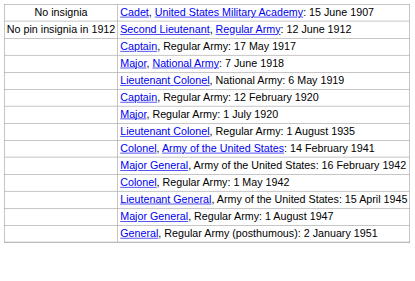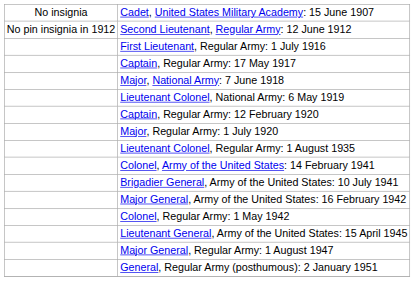 <table class="wikitable" style="background:white">
 <tr>
 <td align="center">No insignia</td>
 <td><a href='#'>Cadet</a>, <a href='#'>United States Military Academy</a>: 15 June 1907</td>
 </tr>
 <tr>
 <td align="center">No pin insignia in 1912</td>
 <td><a href='#'>Second Lieutenant</a>, <a href='#'>Regular Army</a>: 12 June 1912</td>
+</tr>
+<tr>
+<td align="center"></td>
+<td><a href='#'>First Lieutenant</a>, Regular Army: 1 July 1916</td>
 </tr>
 <tr>
 <td align="center"></td>
 <td><a href='#'>Captain</a>, Regular Army: 17 May 1917</td>
 </tr>
 <tr>
 <td align="center"></td>
 <td><a href='#'>Major</a>, <a href='#'>National Army</a>: 7 June 1918</td>
 </tr>
 <tr>
 <td align="center"></td>
 <td><a href='#'>Lieutenant Colonel</a>, National Army: 6 May 1919</td>
 </tr>
 <tr>
 <td align="center"></td>
 <td><a href='#'>Captain</a>, Regular Army: 12 February 1920</td>
 </tr>
 <tr>
 <td align="center"></td>
 <td><a href='#'>Major</a>, Regular Army: 1 July 1920</td>
 </tr>
 <tr>
 <td align="center"></td>
 <td><a href='#'>Lieutenant Colonel</a>, Regular Army: 1 August 1935</td>
 </tr>
 <tr>
 <td align="center"></td>
 <td><a href='#'>Colonel</a>, <a href='#'>Army of the United States</a>: 14 February 1941</td>
 </tr>
 <tr>
 <td align="center"></td>
+<td><a href='#'>Brigadier General</a>, Army of the United States: 10 July 1941</td>
+</tr>
+<tr>
+<td align="center"></td>
 <td><a href='#'>Major General</a>, Army of the United States: 16 February 1942</td>
 </tr>
 <tr>
 <td align="center"></td>
 <td><a href='#'>Colonel</a>, Regular Army: 1 May 1942</td>
 </tr>
 <tr>
 <td align="center"></td>
 <td><a href='#'>Lieutenant General</a>, Army of the United States: 15 April 1945</td>
 </tr>
 <tr>
 <td align="center"></td>
 <td><a href='#'>Major General</a>, Regular Army: 1 August 1947</td>
 </tr>
 <tr>
 <td align="center"></td>
 <td><a href='#'>General</a>, Regular Army (posthumous): 2 January 1951</td>
 </tr>
 <tr>
 </tr>
 </table>
